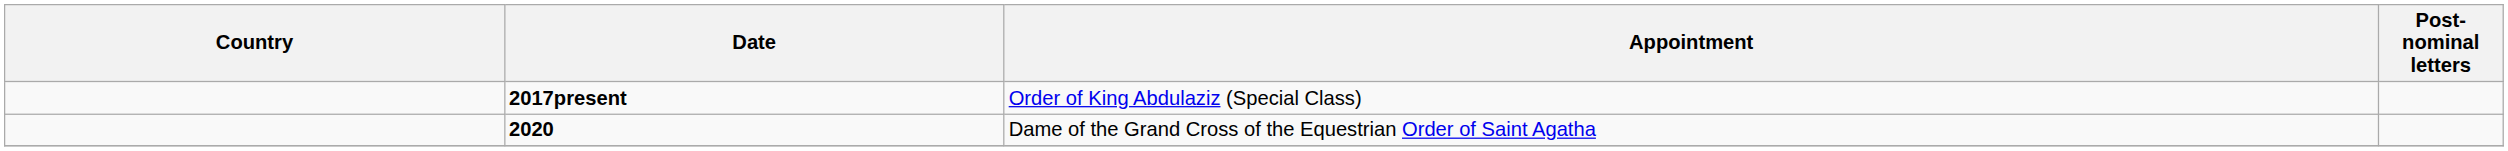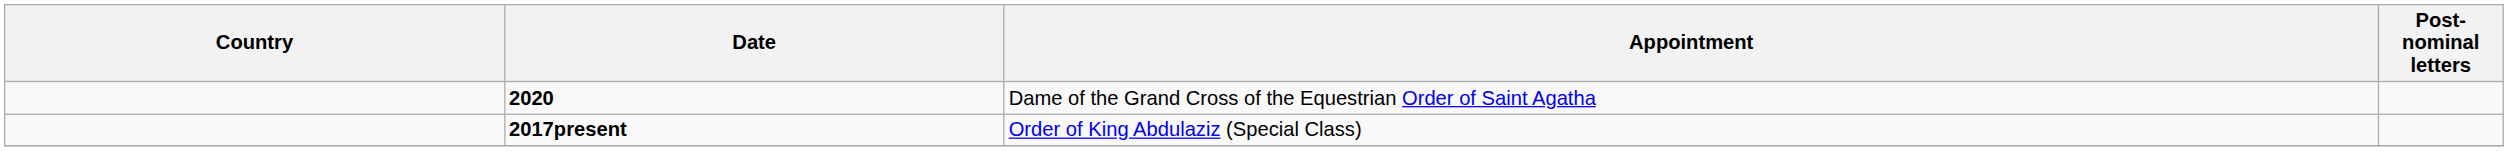 <table class="wikitable" style="width:100%;">
 <tr>
 <th style="width:20%;">Country</th>
 <th style="width:20%;">Date</th>
 <th style="width:55%;">Appointment</th>
 <th style="width:5%;">Post-nominal letters</th>
 </tr>
 <tr>
 <td></td>
+<td><strong>2020</strong></td>
+<td>Dame of the Grand Cross of the Equestrian <a href='#'>Order of Saint Agatha</a></td>
+<td></td>
+</tr>
+<tr>
+<td></td>
 <td><strong>2017present</strong></td>
 <td><a href='#'>Order of King Abdulaziz</a> (Special Class)</td>
 <td></td>
 </tr>
 <tr>
-<td></td>
-<td><strong>2020</strong></td>
-<td>Dame of the Grand Cross of the Equestrian <a href='#'>Order of Saint Agatha</a></td>
-<td></td>
-</tr>
-<tr>
 </tr>
 </table>
